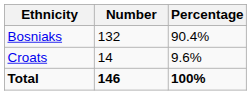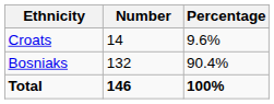 <table class="wikitable">
 <tr>
 <th width="100px">Ethnicity</th>
 <th width="80px">Number</th>
 <th width="80px">Percentage</th>
 </tr>
 <tr>
+<td><a href='#'>Croats</a></td>
+<td>14</td>
+<td>9.6%</td>
+</tr>
+<tr>
 <td><a href='#'>Bosniaks</a></td>
 <td>132</td>
 <td>90.4%</td>
-</tr>
-<tr>
-<td><a href='#'>Croats</a></td>
-<td>14</td>
-<td>9.6%</td>
 </tr>
 <tr>
 <td><strong>Total</strong></td>
 <td><strong>146</strong></td>
 <td><strong>100%</strong></td>
 </tr>
 </table>
